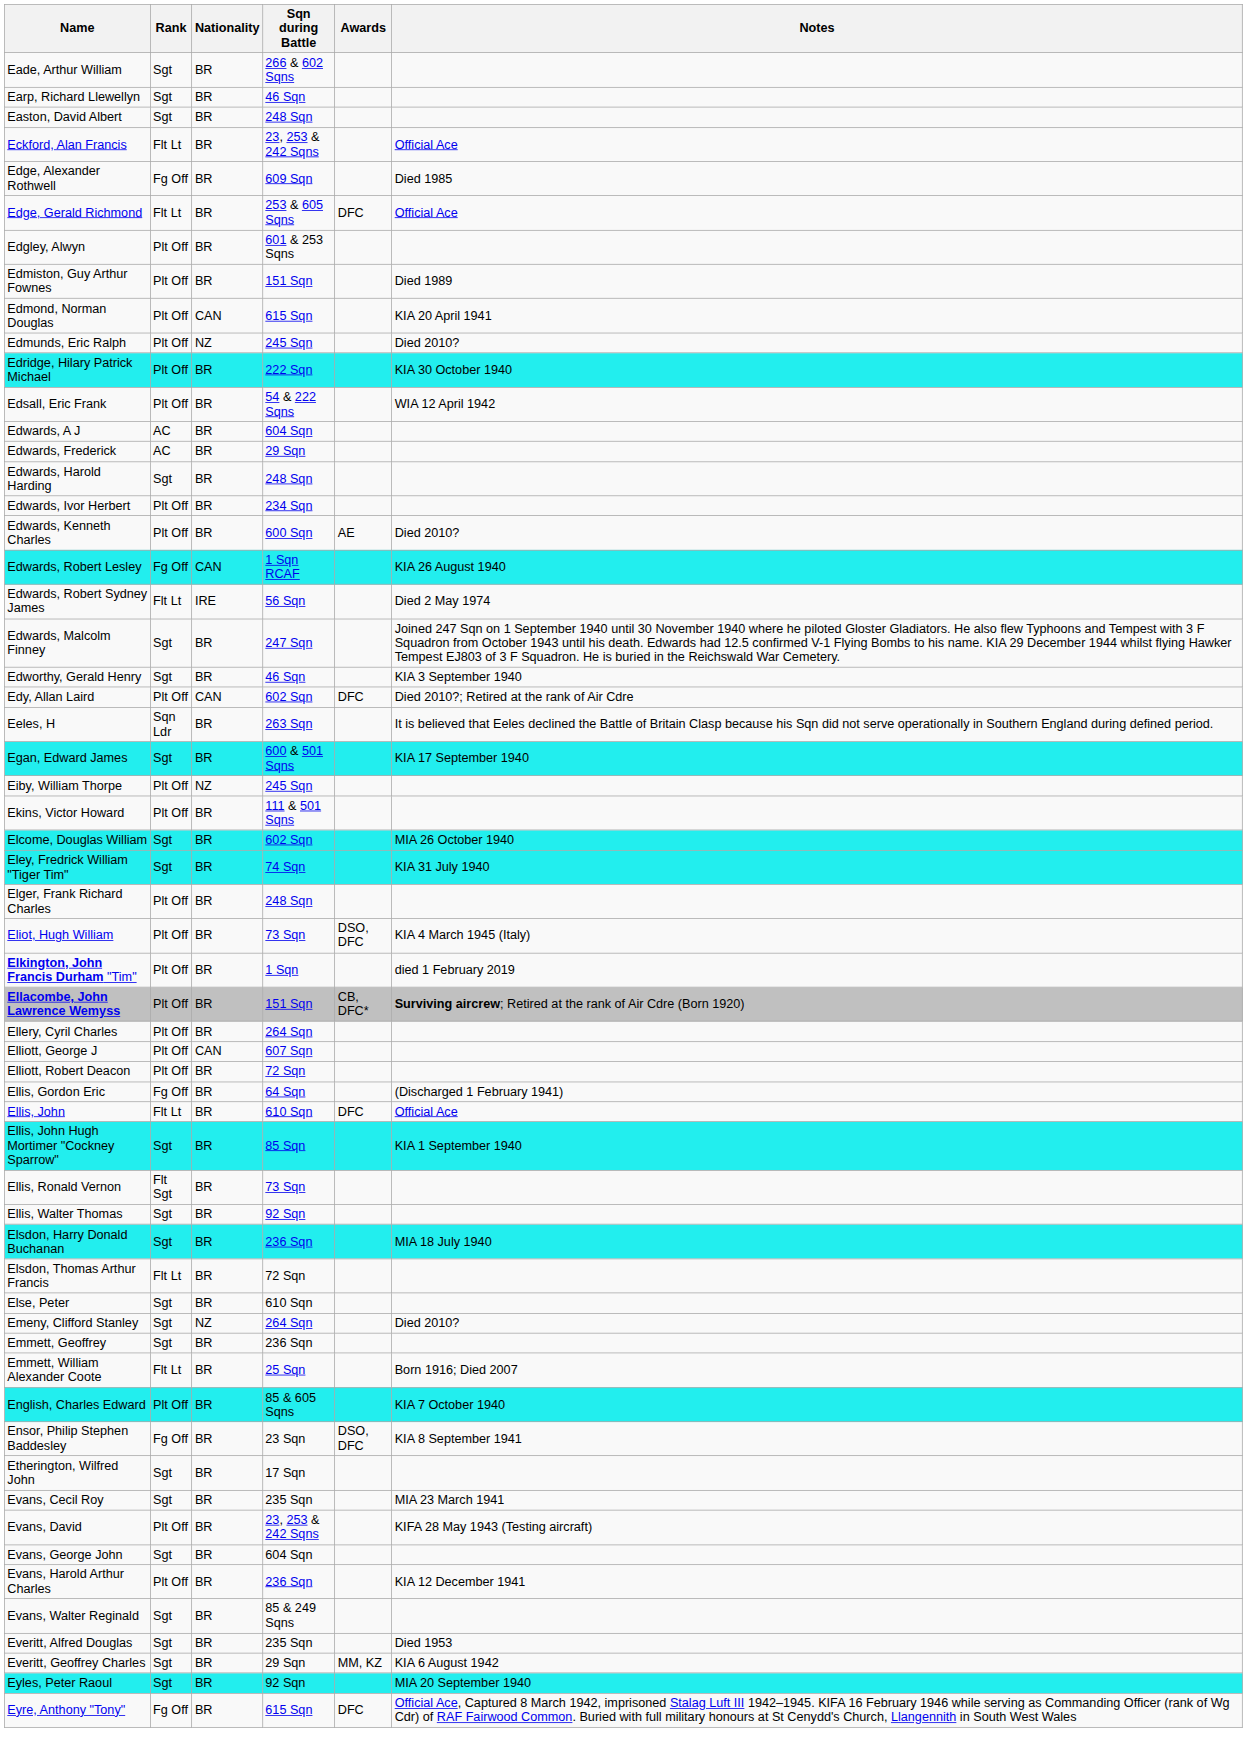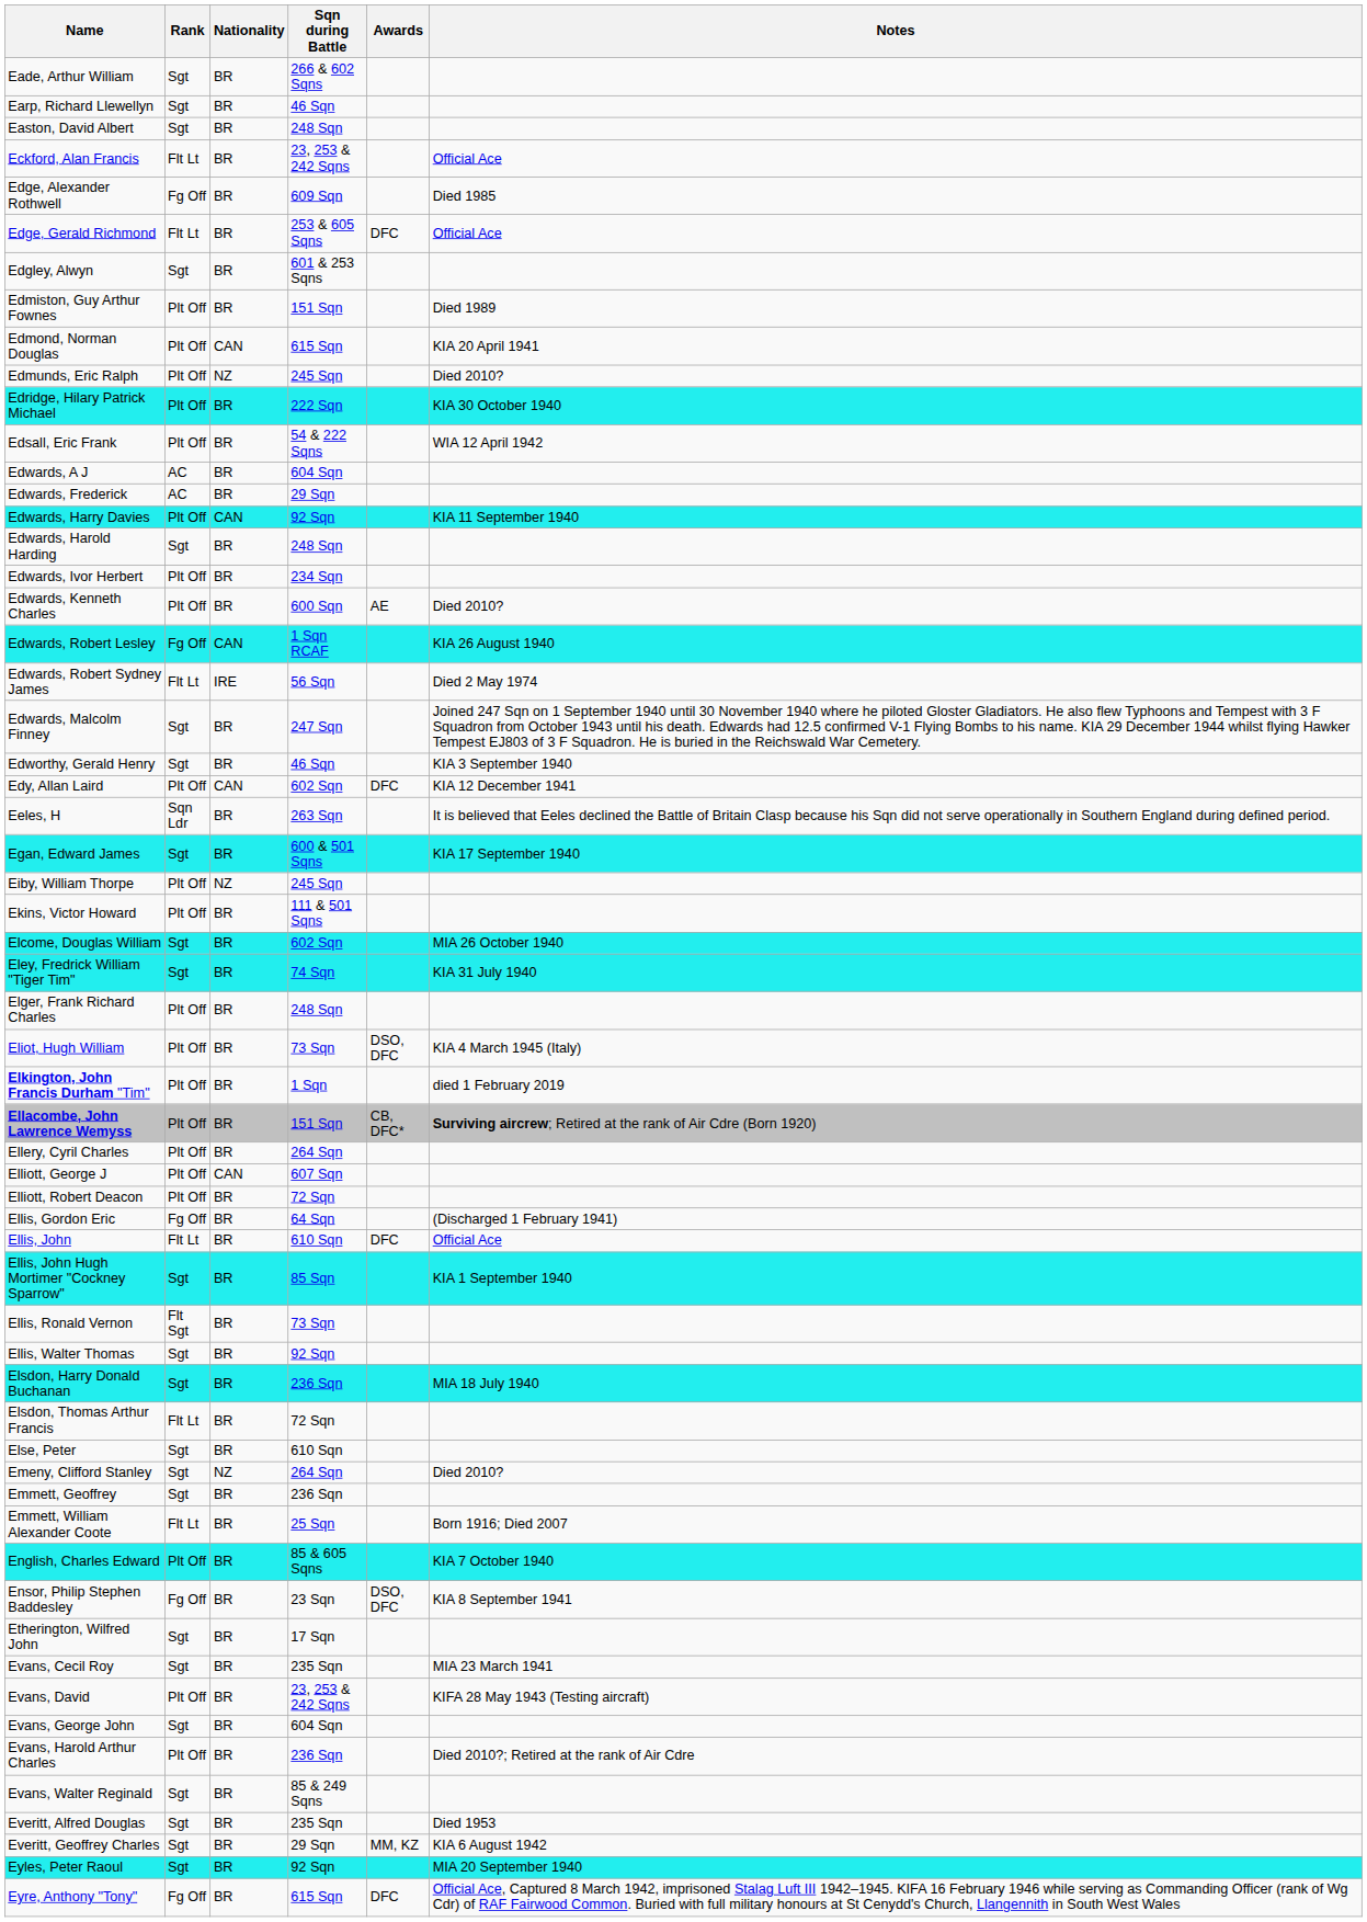 <table class="wikitable">
 <tr>
 <th>Name</th>
 <th>Rank</th>
 <th>Nationality</th>
 <th>Sqn during Battle</th>
 <th>Awards</th>
 <th>Notes</th>
 </tr>
 <tr>
 <td>Eade, Arthur William</td>
 <td>Sgt</td>
 <td>BR</td>
 <td><a href='#'>266</a> & <a href='#'>602 Sqns</a></td>
 <td></td>
 <td></td>
 </tr>
 <tr>
 <td>Earp, Richard Llewellyn</td>
 <td>Sgt</td>
 <td>BR</td>
 <td><a href='#'>46 Sqn</a></td>
 <td></td>
 <td></td>
 </tr>
 <tr>
 <td>Easton, David Albert</td>
 <td>Sgt</td>
 <td>BR</td>
 <td><a href='#'>248 Sqn</a></td>
 <td></td>
 <td></td>
 </tr>
 <tr>
 <td><a href='#'>Eckford, Alan Francis</a></td>
 <td>Flt Lt</td>
 <td>BR</td>
 <td><a href='#'>23</a>, <a href='#'>253</a> & <a href='#'>242 Sqns</a></td>
 <td></td>
 <td><a href='#'>Official Ace</a></td>
 </tr>
 <tr>
 <td>Edge, Alexander Rothwell</td>
 <td>Fg Off</td>
 <td>BR</td>
 <td><a href='#'>609 Sqn</a></td>
 <td></td>
 <td>Died 1985</td>
 </tr>
 <tr>
 <td><a href='#'>Edge, Gerald Richmond</a></td>
 <td>Flt Lt</td>
 <td>BR</td>
 <td><a href='#'>253</a> & <a href='#'>605 Sqns</a></td>
 <td>DFC</td>
 <td><a href='#'>Official Ace</a></td>
 </tr>
 <tr>
 <td>Edgley, Alwyn</td>
-<td>Plt Off</td>
+<td>Sgt</td>
 <td>BR</td>
 <td><a href='#'>601</a> & 253 Sqns</td>
 <td></td>
 <td></td>
 </tr>
 <tr>
 <td>Edmiston, Guy Arthur Fownes</td>
 <td>Plt Off</td>
 <td>BR</td>
 <td><a href='#'>151 Sqn</a></td>
 <td></td>
 <td>Died 1989</td>
 </tr>
 <tr>
 <td>Edmond, Norman Douglas</td>
 <td>Plt Off</td>
 <td>CAN</td>
 <td><a href='#'>615 Sqn</a></td>
 <td></td>
 <td>KIA 20 April 1941</td>
 </tr>
 <tr>
 <td>Edmunds, Eric Ralph</td>
 <td>Plt Off</td>
 <td>NZ</td>
 <td><a href='#'>245 Sqn</a></td>
 <td></td>
 <td>Died 2010?</td>
 </tr>
 <tr style="background:#2ee;">
 <td>Edridge, Hilary Patrick Michael</td>
 <td>Plt Off</td>
 <td>BR</td>
 <td><a href='#'>222 Sqn</a></td>
 <td></td>
 <td>KIA 30 October 1940</td>
 </tr>
 <tr>
 <td>Edsall, Eric Frank</td>
 <td>Plt Off</td>
 <td>BR</td>
 <td><a href='#'>54</a> & <a href='#'>222 Sqns</a></td>
 <td></td>
 <td>WIA 12 April 1942</td>
 </tr>
 <tr>
 <td>Edwards, A J</td>
 <td>AC</td>
 <td>BR</td>
 <td><a href='#'>604 Sqn</a></td>
 <td></td>
 <td></td>
 </tr>
 <tr>
 <td>Edwards, Frederick</td>
 <td>AC</td>
 <td>BR</td>
 <td><a href='#'>29 Sqn</a></td>
 <td></td>
 <td></td>
+</tr>
+<tr style="background:#2ee;">
+<td>Edwards, Harry Davies</td>
+<td>Plt Off</td>
+<td>CAN</td>
+<td><a href='#'>92 Sqn</a></td>
+<td></td>
+<td>KIA 11 September 1940</td>
 </tr>
 <tr>
 <td>Edwards, Harold Harding</td>
 <td>Sgt</td>
 <td>BR</td>
 <td><a href='#'>248 Sqn</a></td>
 <td></td>
 <td></td>
 </tr>
 <tr>
 <td>Edwards, Ivor Herbert</td>
 <td>Plt Off</td>
 <td>BR</td>
 <td><a href='#'>234 Sqn</a></td>
 <td></td>
 <td></td>
 </tr>
 <tr>
 <td>Edwards, Kenneth Charles</td>
 <td>Plt Off</td>
 <td>BR</td>
 <td><a href='#'>600 Sqn</a></td>
 <td>AE</td>
 <td>Died 2010?</td>
 </tr>
 <tr style="background:#2ee;">
 <td>Edwards, Robert Lesley</td>
 <td>Fg Off</td>
 <td>CAN</td>
 <td><a href='#'>1 Sqn RCAF</a></td>
 <td></td>
 <td>KIA 26 August 1940</td>
 </tr>
 <tr>
 <td>Edwards, Robert Sydney James</td>
 <td>Flt Lt</td>
 <td>IRE</td>
 <td><a href='#'>56 Sqn</a></td>
 <td></td>
 <td>Died 2 May 1974</td>
 </tr>
 <tr>
 <td>Edwards, Malcolm Finney</td>
 <td>Sgt</td>
 <td>BR</td>
 <td><a href='#'>247 Sqn</a></td>
 <td></td>
 <td>Joined 247 Sqn on 1 September 1940 until 30 November 1940 where he piloted Gloster Gladiators. He also flew Typhoons and Tempest with 3 F Squadron from October 1943 until his death. Edwards had 12.5 confirmed V-1 Flying Bombs to his name. KIA 29 December 1944 whilst flying Hawker Tempest EJ803 of 3 F Squadron. He is buried in the Reichswald War Cemetery.</td>
 </tr>
 <tr>
 <td>Edworthy, Gerald Henry</td>
 <td>Sgt</td>
 <td>BR</td>
 <td><a href='#'>46 Sqn</a></td>
 <td></td>
 <td>KIA 3 September 1940</td>
 </tr>
 <tr>
 <td>Edy, Allan Laird</td>
 <td>Plt Off</td>
 <td>CAN</td>
 <td><a href='#'>602 Sqn</a></td>
 <td>DFC</td>
-<td>Died 2010?; Retired at the rank of Air Cdre</td>
+<td>KIA 12 December 1941</td>
 </tr>
 <tr>
 <td>Eeles, H</td>
 <td>Sqn Ldr</td>
 <td>BR</td>
 <td><a href='#'>263 Sqn</a></td>
 <td></td>
 <td>It is believed that Eeles declined the Battle of Britain Clasp because his Sqn did not serve operationally in Southern England during defined period.</td>
 </tr>
 <tr style="background:#2ee;">
 <td>Egan, Edward James</td>
 <td>Sgt</td>
 <td>BR</td>
 <td><a href='#'>600</a> & <a href='#'>501 Sqns</a></td>
 <td></td>
 <td>KIA 17 September 1940</td>
 </tr>
 <tr>
 <td>Eiby, William Thorpe</td>
 <td>Plt Off</td>
 <td>NZ</td>
 <td><a href='#'>245 Sqn</a></td>
 <td></td>
 <td></td>
 </tr>
 <tr>
 <td>Ekins, Victor Howard</td>
 <td>Plt Off</td>
 <td>BR</td>
 <td><a href='#'>111</a> & <a href='#'>501 Sqns</a></td>
 <td></td>
 <td></td>
 </tr>
 <tr style="background:#2ee;">
 <td>Elcome, Douglas William</td>
 <td>Sgt</td>
 <td>BR</td>
 <td><a href='#'>602 Sqn</a></td>
 <td></td>
 <td>MIA 26 October 1940</td>
 </tr>
 <tr style="background:#2ee;">
 <td>Eley, Fredrick William "Tiger Tim"</td>
 <td>Sgt</td>
 <td>BR</td>
 <td><a href='#'>74 Sqn</a></td>
 <td></td>
 <td>KIA 31 July 1940</td>
 </tr>
 <tr>
 <td>Elger, Frank Richard Charles</td>
 <td>Plt Off</td>
 <td>BR</td>
 <td><a href='#'>248 Sqn</a></td>
 <td></td>
 <td></td>
 </tr>
 <tr>
 <td><a href='#'>Eliot, Hugh William</a></td>
 <td>Plt Off</td>
 <td>BR</td>
 <td><a href='#'>73 Sqn</a></td>
 <td>DSO, DFC</td>
 <td>KIA 4 March 1945 (Italy)</td>
 </tr>
 <tr>
 <td><a href='#'><strong>Elkington, John Francis Durham</strong> "Tim"</a></td>
 <td>Plt Off</td>
 <td>BR</td>
 <td><a href='#'>1 Sqn</a></td>
 <td></td>
 <td>died 1 February 2019</td>
 </tr>
 <tr style="background:silver;">
 <td><strong><a href='#'>Ellacombe, John Lawrence Wemyss</a></strong></td>
 <td>Plt Off</td>
 <td>BR</td>
 <td><a href='#'>151 Sqn</a></td>
 <td>CB, DFC*</td>
 <td><strong>Surviving aircrew</strong>; Retired at the rank of Air Cdre (Born 1920)</td>
 </tr>
 <tr>
 <td>Ellery, Cyril Charles</td>
 <td>Plt Off</td>
 <td>BR</td>
 <td><a href='#'>264 Sqn</a></td>
 <td></td>
 <td></td>
 </tr>
 <tr>
 <td>Elliott, George J</td>
 <td>Plt Off</td>
 <td>CAN</td>
 <td><a href='#'>607 Sqn</a></td>
 <td></td>
 <td></td>
 </tr>
 <tr>
 <td>Elliott, Robert Deacon</td>
 <td>Plt Off</td>
 <td>BR</td>
 <td><a href='#'>72 Sqn</a></td>
 <td></td>
 <td></td>
 </tr>
 <tr>
 <td>Ellis, Gordon Eric</td>
 <td>Fg Off</td>
 <td>BR</td>
 <td><a href='#'>64 Sqn</a></td>
 <td></td>
 <td>(Discharged 1 February 1941)</td>
 </tr>
 <tr>
 <td><a href='#'>Ellis, John</a></td>
 <td>Flt Lt</td>
 <td>BR</td>
 <td><a href='#'>610 Sqn</a></td>
 <td>DFC</td>
 <td><a href='#'>Official Ace</a></td>
 </tr>
 <tr style="background:#2ee;">
 <td>Ellis, John Hugh Mortimer "Cockney Sparrow"</td>
 <td>Sgt</td>
 <td>BR</td>
 <td><a href='#'>85 Sqn</a></td>
 <td></td>
 <td>KIA 1 September 1940</td>
 </tr>
 <tr>
 <td>Ellis, Ronald Vernon</td>
 <td>Flt Sgt</td>
 <td>BR</td>
 <td><a href='#'>73 Sqn</a></td>
 <td></td>
 <td></td>
 </tr>
 <tr>
 <td>Ellis, Walter Thomas</td>
 <td>Sgt</td>
 <td>BR</td>
 <td><a href='#'>92 Sqn</a></td>
 <td></td>
 <td></td>
 </tr>
 <tr style="background:#2ee;">
 <td>Elsdon, Harry Donald Buchanan</td>
 <td>Sgt</td>
 <td>BR</td>
 <td><a href='#'>236 Sqn</a></td>
 <td></td>
 <td>MIA 18 July 1940</td>
 </tr>
 <tr>
 <td>Elsdon, Thomas Arthur Francis</td>
 <td>Flt Lt</td>
 <td>BR</td>
 <td>72 Sqn</td>
 <td></td>
 <td></td>
 </tr>
 <tr>
 <td>Else, Peter</td>
 <td>Sgt</td>
 <td>BR</td>
 <td>610 Sqn</td>
 <td></td>
 <td></td>
 </tr>
 <tr>
 <td>Emeny, Clifford Stanley</td>
 <td>Sgt</td>
 <td>NZ</td>
 <td><a href='#'>264 Sqn</a></td>
 <td></td>
 <td>Died 2010?</td>
 </tr>
 <tr>
 <td>Emmett, Geoffrey</td>
 <td>Sgt</td>
 <td>BR</td>
 <td>236 Sqn</td>
 <td></td>
 <td></td>
 </tr>
 <tr>
 <td>Emmett, William Alexander Coote</td>
 <td>Flt Lt</td>
 <td>BR</td>
 <td><a href='#'>25 Sqn</a></td>
 <td></td>
 <td>Born 1916; Died 2007</td>
 </tr>
 <tr style="background:#2ee;">
 <td>English, Charles Edward</td>
 <td>Plt Off</td>
 <td>BR</td>
 <td>85 & 605 Sqns</td>
 <td></td>
 <td>KIA 7 October 1940</td>
 </tr>
 <tr>
 <td>Ensor, Philip Stephen Baddesley</td>
 <td>Fg Off</td>
 <td>BR</td>
 <td>23 Sqn</td>
 <td>DSO, DFC</td>
 <td>KIA 8 September 1941</td>
 </tr>
 <tr>
 <td>Etherington, Wilfred John</td>
 <td>Sgt</td>
 <td>BR</td>
 <td>17 Sqn</td>
 <td></td>
 <td></td>
 </tr>
 <tr>
 <td>Evans, Cecil Roy</td>
 <td>Sgt</td>
 <td>BR</td>
 <td>235 Sqn</td>
 <td></td>
 <td>MIA 23 March 1941</td>
 </tr>
 <tr>
 <td>Evans, David</td>
 <td>Plt Off</td>
 <td>BR</td>
 <td><a href='#'>23</a>, <a href='#'>253</a> & <a href='#'>242 Sqns</a></td>
 <td></td>
 <td>KIFA 28 May 1943 (Testing aircraft)</td>
 </tr>
 <tr>
 <td>Evans, George John</td>
 <td>Sgt</td>
 <td>BR</td>
 <td>604 Sqn</td>
 <td></td>
 <td></td>
 </tr>
 <tr>
 <td>Evans, Harold Arthur Charles</td>
 <td>Plt Off</td>
 <td>BR</td>
 <td><a href='#'>236 Sqn</a></td>
 <td></td>
-<td>KIA 12 December 1941</td>
+<td>Died 2010?; Retired at the rank of Air Cdre</td>
 </tr>
 <tr>
 <td>Evans, Walter Reginald</td>
 <td>Sgt</td>
 <td>BR</td>
 <td>85 & 249 Sqns</td>
 <td></td>
 <td></td>
 </tr>
 <tr>
 <td>Everitt, Alfred Douglas</td>
 <td>Sgt</td>
 <td>BR</td>
 <td>235 Sqn</td>
 <td></td>
 <td>Died 1953</td>
 </tr>
 <tr>
 <td>Everitt, Geoffrey Charles</td>
 <td>Sgt</td>
 <td>BR</td>
 <td>29 Sqn</td>
 <td>MM, KZ</td>
 <td>KIA 6 August 1942</td>
 </tr>
 <tr style="background:#2ee;">
 <td>Eyles, Peter Raoul</td>
 <td>Sgt</td>
 <td>BR</td>
 <td>92 Sqn</td>
 <td></td>
 <td>MIA 20 September 1940</td>
 </tr>
 <tr>
 <td><a href='#'>Eyre, Anthony "Tony"</a></td>
 <td>Fg Off</td>
 <td>BR</td>
 <td><a href='#'>615 Sqn</a></td>
 <td>DFC</td>
 <td><a href='#'>Official Ace</a>, Captured 8 March 1942, imprisoned <a href='#'>Stalag Luft III</a> 1942–1945. KIFA 16 February 1946 while serving as Commanding Officer (rank of Wg Cdr) of <a href='#'>RAF Fairwood Common</a>. Buried with full military honours at St Cenydd's Church, <a href='#'>Llangennith</a> in South West Wales</td>
 </tr>
 </table>
